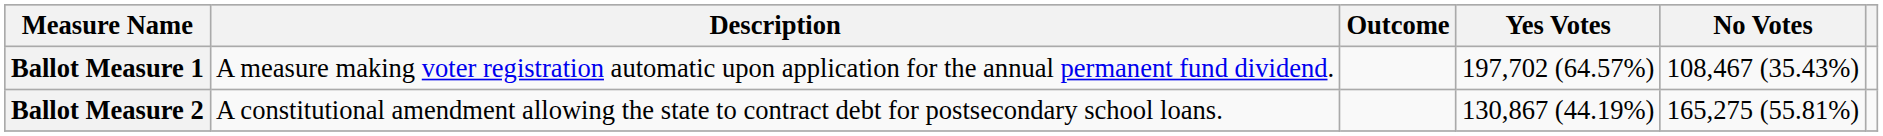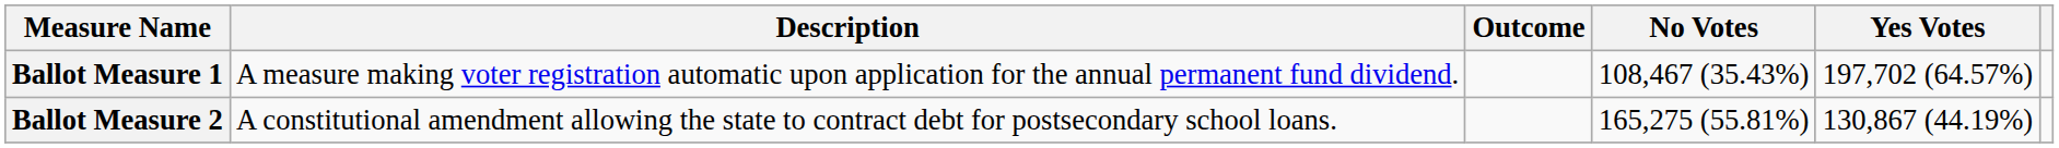 <table class="wikitable sortable plainrowheaders">
 <tr>
 <th scope=col>Measure Name</th>
 <th scope=col>Description</th>
 <th scope=col>Outcome</th>
+<th scope=col>No Votes</th>
 <th scope=col>Yes Votes</th>
-<th scope=col>No Votes</th>
 <th scope=col class="unsortable"></th>
 </tr>
 <tr>
 <th scope=row>Ballot Measure 1</th>
 <td>A measure making <a href='#'>voter registration</a> automatic upon application for the annual <a href='#'>permanent fund dividend</a>.</td>
 <td></td>
+<td>108,467 (35.43%)</td>
 <td>197,702 (64.57%)</td>
-<td>108,467 (35.43%)</td>
 <td></td>
 </tr>
 <tr>
 <th scope=row>Ballot Measure 2</th>
 <td>A constitutional amendment allowing the state to contract debt for postsecondary school loans.</td>
 <td></td>
+<td>165,275 (55.81%)</td>
 <td>130,867 (44.19%)</td>
-<td>165,275 (55.81%)</td>
 <td></td>
 </tr>
 </table>
